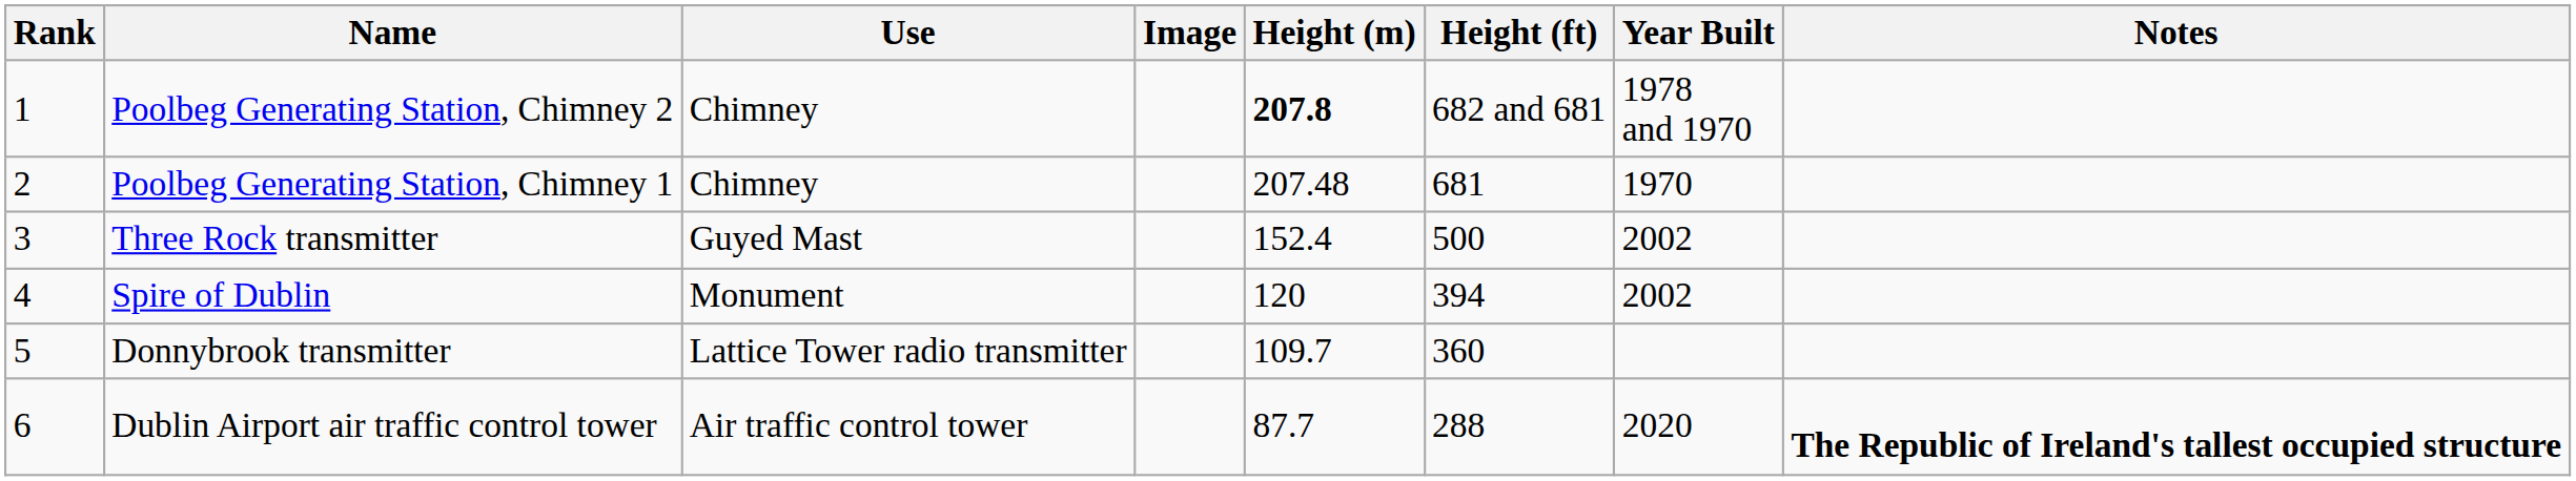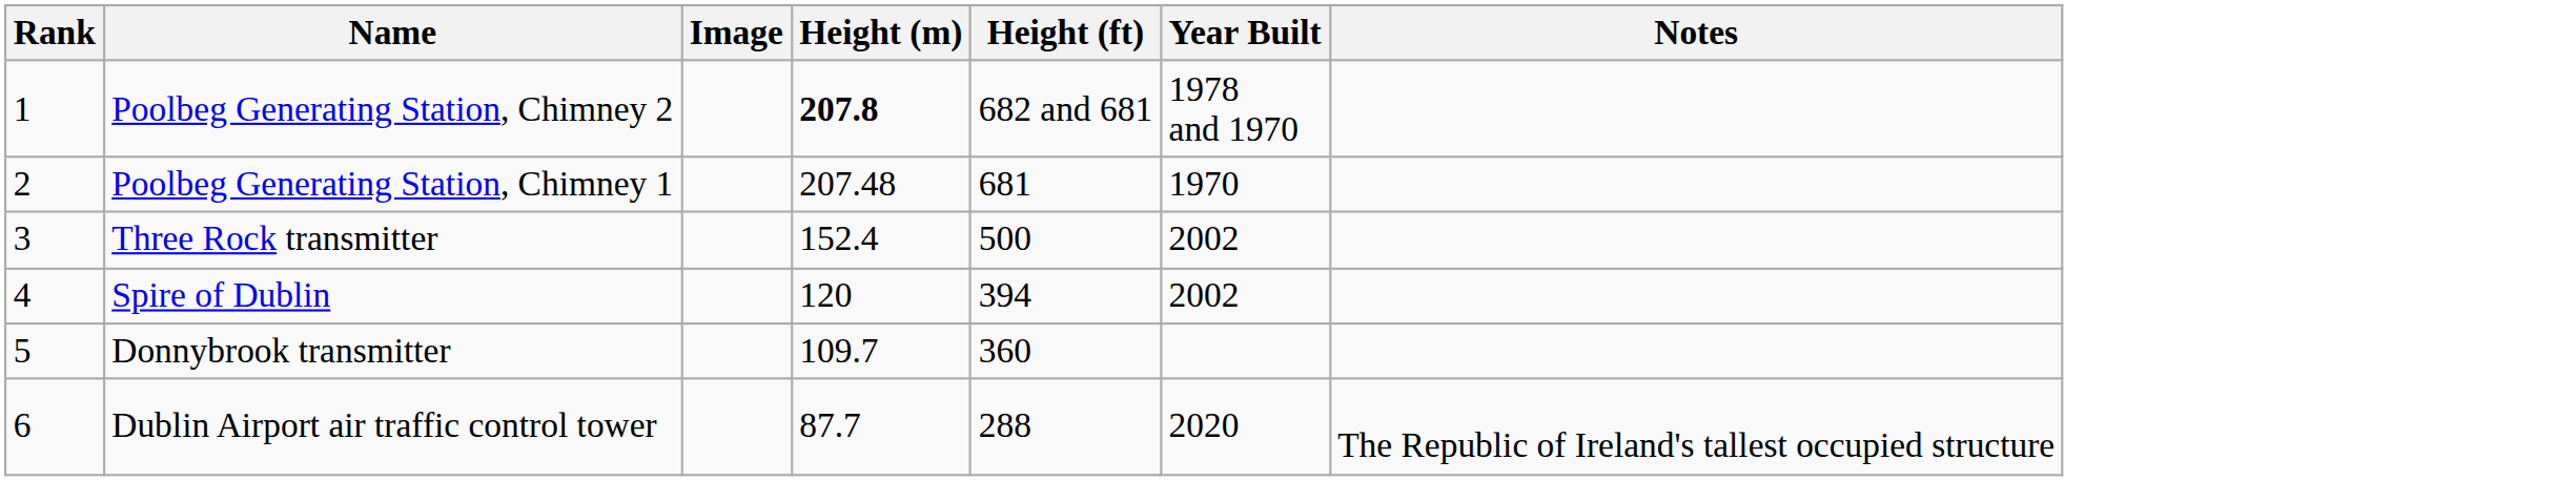 <table class="wikitable">
 <tr>
 <th>Rank</th>
 <th>Name</th>
-<th>Use</th>
 <th>Image</th>
 <th>Height (m)</th>
 <th>Height (ft)</th>
 <th>Year Built</th>
 <th>Notes</th>
 </tr>
 <tr>
 <td>1</td>
 <td><a href='#'>Poolbeg Generating Station</a>, Chimney 2</td>
-<td>Chimney</td>
 <td></td>
 <td><strong>207.8</strong></td>
 <td>682 and 681</td>
 <td>1978<br>and 1970</td>
 <td></td>
 </tr>
 <tr>
 <td>2</td>
 <td><a href='#'>Poolbeg Generating Station</a>, Chimney 1</td>
-<td>Chimney</td>
 <td></td>
 <td>207.48</td>
 <td>681</td>
 <td>1970</td>
 <td></td>
 </tr>
 <tr>
 <td>3</td>
 <td><a href='#'>Three Rock</a> transmitter</td>
-<td>Guyed Mast</td>
 <td></td>
 <td>152.4</td>
 <td>500</td>
 <td>2002</td>
 <td></td>
 </tr>
 <tr>
 <td>4</td>
 <td><a href='#'>Spire of Dublin</a></td>
-<td>Monument</td>
 <td></td>
 <td>120</td>
 <td>394</td>
 <td>2002</td>
 <td><br></td>
 </tr>
 <tr>
 <td>5</td>
 <td>Donnybrook transmitter</td>
-<td>Lattice Tower radio transmitter</td>
 <td></td>
 <td>109.7</td>
 <td>360</td>
 <td></td>
 <td><br></td>
 </tr>
 <tr>
 <td>6</td>
 <td>Dublin Airport air traffic control tower</td>
-<td>Air traffic control tower</td>
 <td></td>
 <td>87.7</td>
 <td>288</td>
 <td>2020</td>
-<td><strong><br>The Republic of Ireland's tallest occupied structure</strong></td>
+<td><br>The Republic of Ireland's tallest occupied structure</td>
 </tr>
 </table>
